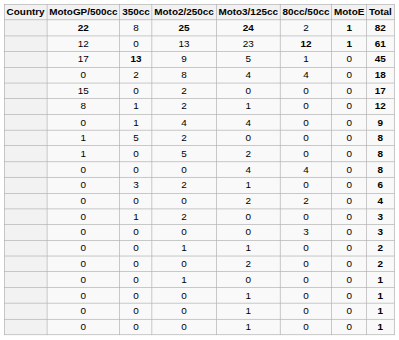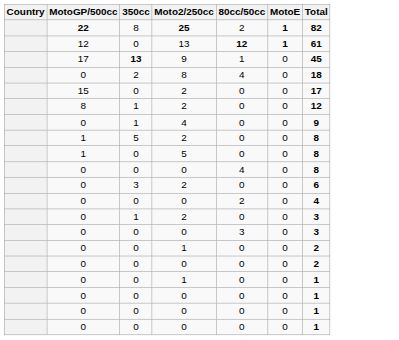 <table class="wikitable plainrowheaders sortable" style="text-align:center">
 <tr>
 <th scope="col">Country</th>
 <th scope="col">MotoGP/500cc</th>
 <th scope="col">350cc</th>
 <th scope="col">Moto2/250cc</th>
-<th scope="col">Moto3/125cc</th>
 <th scope="col">80cc/50cc</th>
 <th>MotoE</th>
 <th scope="col">Total</th>
 </tr>
 <tr>
 <th scope="row" style="text-align:left"></th>
 <td><strong>22</strong></td>
 <td>8</td>
 <td><strong>25</strong></td>
-<td><strong>24</strong></td>
 <td>2</td>
 <td><strong>1</strong></td>
 <td><strong>82</strong></td>
 </tr>
 <tr>
 <th scope="row" style="text-align:left"></th>
 <td>12</td>
 <td>0</td>
 <td>13</td>
-<td>23</td>
 <td><strong>12</strong></td>
 <td><strong>1</strong></td>
 <td><strong>61</strong></td>
 </tr>
 <tr>
 <th scope="row" style="text-align:left"></th>
 <td>17</td>
 <td><strong>13</strong></td>
 <td>9</td>
-<td>5</td>
 <td>1</td>
 <td>0</td>
 <td><strong>45</strong></td>
 </tr>
 <tr>
 <th scope="row" style="text-align:left"></th>
 <td>0</td>
 <td>2</td>
 <td>8</td>
-<td>4</td>
 <td>4</td>
 <td>0</td>
 <td><strong>18</strong></td>
 </tr>
 <tr>
 <th scope="row" style="text-align:left"></th>
 <td>15</td>
 <td>0</td>
 <td>2</td>
 <td>0</td>
 <td>0</td>
-<td>0</td>
 <td><strong>17</strong></td>
 </tr>
 <tr>
 <th scope="row" style="text-align:left"></th>
 <td>8</td>
 <td>1</td>
 <td>2</td>
-<td>1</td>
 <td>0</td>
 <td>0</td>
 <td><strong>12</strong></td>
 </tr>
 <tr>
 <th scope="row" style="text-align:left"></th>
 <td>0</td>
 <td>1</td>
-<td>4</td>
 <td>4</td>
 <td>0</td>
 <td>0</td>
 <td><strong>9</strong></td>
 </tr>
 <tr>
 <th scope="row" style="text-align:left"></th>
 <td>1</td>
 <td>5</td>
 <td>2</td>
 <td>0</td>
 <td>0</td>
-<td>0</td>
 <td><strong>8</strong></td>
 </tr>
 <tr>
 <th scope="row" style="text-align:left"></th>
 <td>1</td>
 <td>0</td>
 <td>5</td>
-<td>2</td>
 <td>0</td>
 <td>0</td>
 <td><strong>8</strong></td>
 </tr>
 <tr>
 <th scope="row" style="text-align:left"></th>
 <td>0</td>
 <td>0</td>
 <td>0</td>
 <td>4</td>
-<td>4</td>
 <td>0</td>
 <td><strong>8</strong></td>
 </tr>
 <tr>
 <th scope="row" style="text-align:left"></th>
 <td>0</td>
 <td>3</td>
 <td>2</td>
-<td>1</td>
 <td>0</td>
 <td>0</td>
 <td><strong>6</strong></td>
 </tr>
 <tr>
 <th scope="row" style="text-align:left"></th>
 <td>0</td>
 <td>0</td>
 <td>0</td>
-<td>2</td>
 <td>2</td>
 <td>0</td>
 <td><strong>4</strong></td>
 </tr>
 <tr>
 <th scope="row" style="text-align:left"></th>
 <td>0</td>
 <td>1</td>
 <td>2</td>
 <td>0</td>
 <td>0</td>
-<td>0</td>
 <td><strong>3</strong></td>
 </tr>
 <tr>
 <th scope="row" style="text-align:left"></th>
-<td>0</td>
 <td>0</td>
 <td>0</td>
 <td>0</td>
 <td>3</td>
 <td>0</td>
 <td><strong>3</strong></td>
 </tr>
 <tr>
 <th scope="row" style="text-align:left"></th>
 <td>0</td>
 <td>0</td>
 <td>1</td>
-<td>1</td>
 <td>0</td>
 <td>0</td>
 <td><strong>2</strong></td>
 </tr>
 <tr>
 <th scope="row" style="text-align:left"></th>
 <td>0</td>
 <td>0</td>
 <td>0</td>
-<td>2</td>
 <td>0</td>
 <td>0</td>
 <td><strong>2</strong></td>
 </tr>
 <tr>
 <th scope="row" style="text-align:left"></th>
-<td>0</td>
-<td>0</td>
-<td>1</td>
-<td>0</td>
-<td>0</td>
-<td>0</td>
-<td><strong>1</strong></td>
-</tr>
-<tr>
-<th scope="row" style="text-align:left"></th>
-<td>0</td>
 <td>0</td>
 <td>0</td>
 <td>1</td>
 <td>0</td>
 <td>0</td>
 <td><strong>1</strong></td>
 </tr>
 <tr>
 <th scope="row" style="text-align:left"></th>
 <td>0</td>
 <td>0</td>
 <td>0</td>
-<td>1</td>
 <td>0</td>
 <td>0</td>
 <td><strong>1</strong></td>
 </tr>
 <tr>
 <th scope="row" style="text-align:left"></th>
 <td>0</td>
 <td>0</td>
 <td>0</td>
-<td>1</td>
+<td>0</td>
+<td>0</td>
+<td><strong>1</strong></td>
+</tr>
+<tr>
+<th scope="row" style="text-align:left"></th>
+<td>0</td>
+<td>0</td>
+<td>0</td>
 <td>0</td>
 <td>0</td>
 <td><strong>1</strong></td>
 </tr>
 </table>
